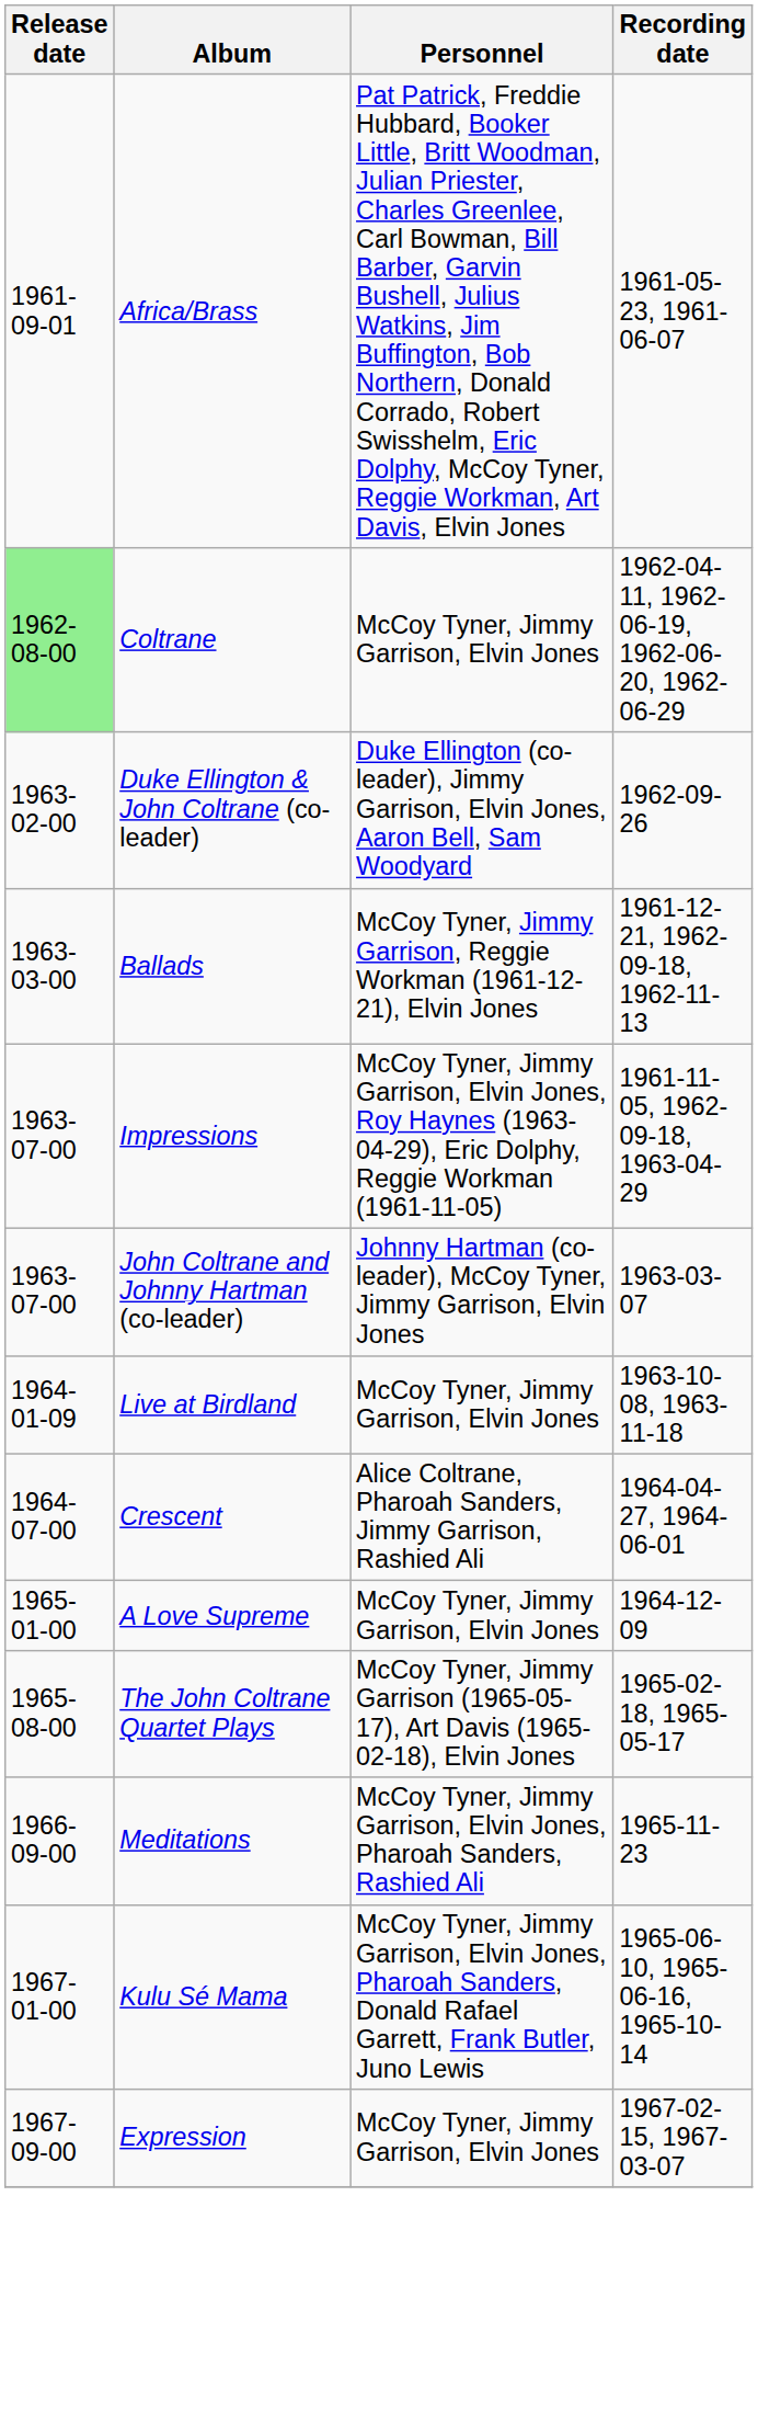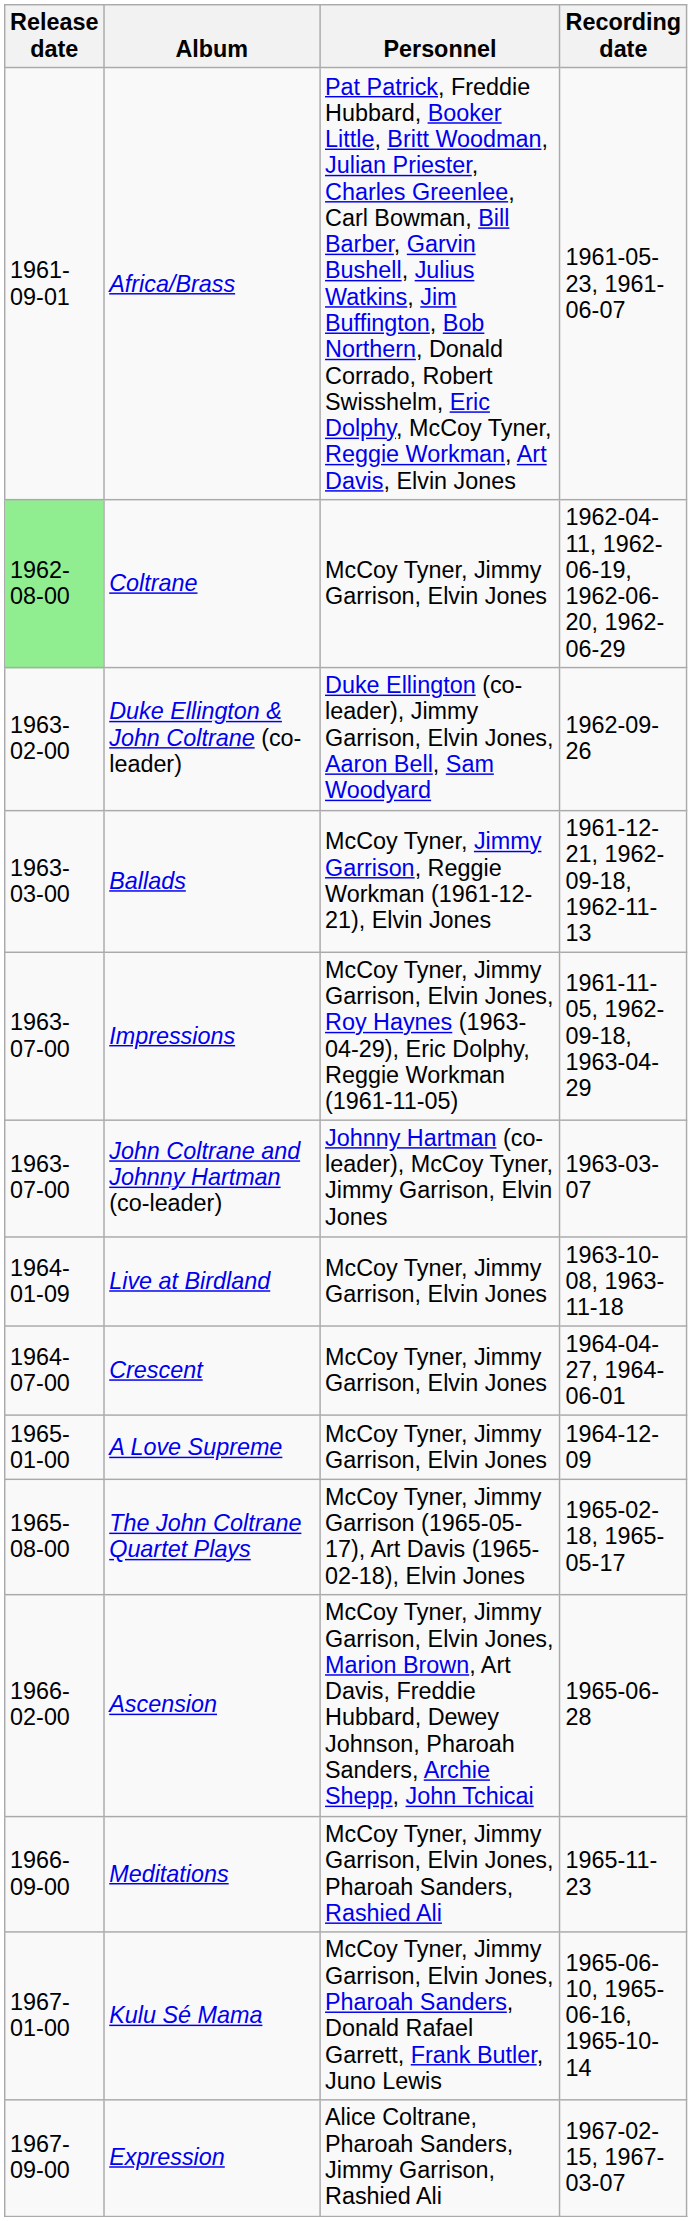 <table class="wikitable sortable" style="width:75%">
 <tr>
 <th style="vertical-align:bottom; text-align:center; width:10%;">Release date</th>
 <th style="vertical-align:bottom; text-align:center; width:35%;">Album</th>
 <th style="vertical-align:bottom; text-align:center; width:40%;">Personnel</th>
 <th style="vertical-align:bottom; text-align:center; width:15%;">Recording date</th>
 </tr>
 <tr>
 <td>1961-09-01</td>
 <td><em><a href='#'>Africa/Brass</a></em></td>
 <td><a href='#'>Pat Patrick</a>, Freddie Hubbard, <a href='#'>Booker Little</a>, <a href='#'>Britt Woodman</a>, <a href='#'>Julian Priester</a>, <a href='#'>Charles Greenlee</a>, Carl Bowman, <a href='#'>Bill Barber</a>, <a href='#'>Garvin Bushell</a>, <a href='#'>Julius Watkins</a>, <a href='#'>Jim Buffington</a>, <a href='#'>Bob Northern</a>, Donald Corrado, Robert Swisshelm, <a href='#'>Eric Dolphy</a>, McCoy Tyner, <a href='#'>Reggie Workman</a>, <a href='#'>Art Davis</a>, Elvin Jones</td>
 <td>1961-05-23, 1961-06-07</td>
 </tr>
 <tr>
 <td style="background: lightgreen;">1962-08-00</td>
 <td><em><a href='#'>Coltrane</a></em></td>
 <td>McCoy Tyner, Jimmy Garrison, Elvin Jones</td>
 <td>1962-04-11, 1962-06-19, 1962-06-20, 1962-06-29</td>
 </tr>
 <tr>
 <td>1963-02-00</td>
 <td><em><a href='#'>Duke Ellington & John Coltrane</a></em> (co-leader)</td>
 <td><a href='#'>Duke Ellington</a> (co-leader), Jimmy Garrison, Elvin Jones, <a href='#'>Aaron Bell</a>, <a href='#'>Sam Woodyard</a></td>
 <td>1962-09-26</td>
 </tr>
 <tr>
 <td>1963-03-00</td>
 <td><em><a href='#'>Ballads</a></em></td>
 <td>McCoy Tyner, <a href='#'>Jimmy Garrison</a>, Reggie Workman (1961-12-21), Elvin Jones</td>
 <td>1961-12-21, 1962-09-18, 1962-11-13</td>
 </tr>
 <tr>
 <td>1963-07-00</td>
 <td><em><a href='#'>Impressions</a></em></td>
 <td>McCoy Tyner, Jimmy Garrison, Elvin Jones, <a href='#'>Roy Haynes</a> (1963-04-29), Eric Dolphy, Reggie Workman (1961-11-05)</td>
 <td>1961-11-05, 1962-09-18, 1963-04-29</td>
 </tr>
 <tr>
 <td>1963-07-00</td>
 <td><em><a href='#'>John Coltrane and Johnny Hartman</a></em> (co-leader)</td>
 <td><a href='#'>Johnny Hartman</a> (co-leader), McCoy Tyner, Jimmy Garrison, Elvin Jones</td>
 <td>1963-03-07</td>
 </tr>
 <tr>
 <td>1964-01-09</td>
 <td><em><a href='#'>Live at Birdland</a></em></td>
 <td>McCoy Tyner, Jimmy Garrison, Elvin Jones</td>
 <td>1963-10-08, 1963-11-18</td>
 </tr>
 <tr>
 <td>1964-07-00</td>
 <td><em><a href='#'>Crescent</a></em></td>
-<td>Alice Coltrane, Pharoah Sanders, Jimmy Garrison, Rashied Ali</td>
+<td>McCoy Tyner, Jimmy Garrison, Elvin Jones</td>
 <td>1964-04-27, 1964-06-01</td>
 </tr>
 <tr>
 <td>1965-01-00</td>
 <td><em><a href='#'>A Love Supreme</a></em></td>
 <td>McCoy Tyner, Jimmy Garrison, Elvin Jones</td>
 <td>1964-12-09</td>
 </tr>
 <tr>
 <td>1965-08-00</td>
 <td><em><a href='#'>The John Coltrane Quartet Plays</a></em></td>
 <td>McCoy Tyner, Jimmy Garrison (1965-05-17), Art Davis (1965-02-18), Elvin Jones</td>
 <td>1965-02-18, 1965-05-17</td>
+</tr>
+<tr>
+<td>1966-02-00</td>
+<td><em><a href='#'>Ascension</a></em></td>
+<td>McCoy Tyner, Jimmy Garrison, Elvin Jones, <a href='#'>Marion Brown</a>, Art Davis, Freddie Hubbard, Dewey Johnson, Pharoah Sanders, <a href='#'>Archie Shepp</a>, <a href='#'>John Tchicai</a></td>
+<td>1965-06-28</td>
 </tr>
 <tr>
 <td>1966-09-00</td>
 <td><em><a href='#'>Meditations</a></em></td>
 <td>McCoy Tyner, Jimmy Garrison, Elvin Jones, Pharoah Sanders, <a href='#'>Rashied Ali</a></td>
 <td>1965-11-23</td>
 </tr>
 <tr>
 <td>1967-01-00</td>
 <td><em><a href='#'>Kulu Sé Mama</a></em></td>
 <td>McCoy Tyner, Jimmy Garrison, Elvin Jones, <a href='#'>Pharoah Sanders</a>, Donald Rafael Garrett, <a href='#'>Frank Butler</a>, Juno Lewis</td>
 <td>1965-06-10, 1965-06-16, 1965-10-14</td>
 </tr>
 <tr>
 <td>1967-09-00</td>
 <td><em><a href='#'>Expression</a></em></td>
-<td>McCoy Tyner, Jimmy Garrison, Elvin Jones</td>
+<td>Alice Coltrane, Pharoah Sanders, Jimmy Garrison, Rashied Ali</td>
 <td>1967-02-15, 1967-03-07</td>
 </tr>
 <tr>
 </tr>
 </table>
